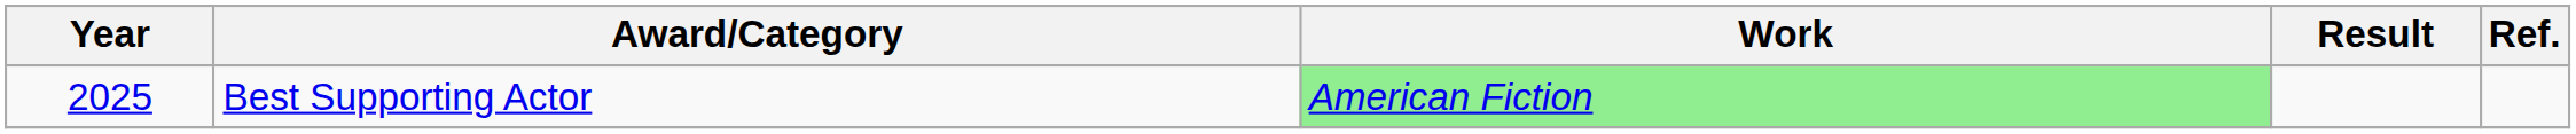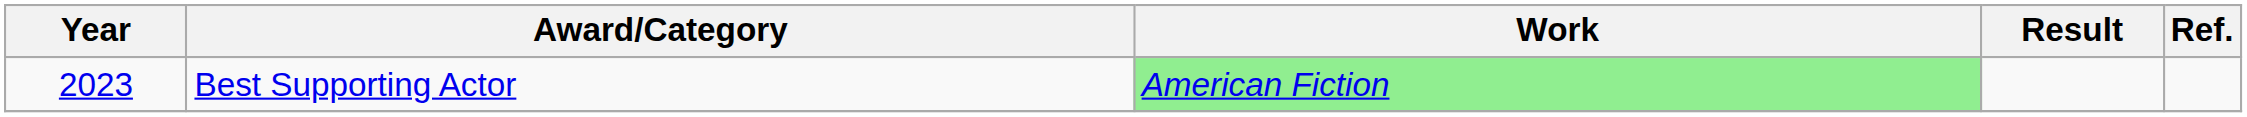 <table class=wikitable>
 <tr>
 <th scope="col" style="width:5em;">Year</th>
 <th scope="col" style="width:28em;">Award/Category</th>
 <th scope="col" style="width:25em;">Work</th>
 <th scope="col" style="width:5em;">Result</th>
 <th>Ref.</th>
 </tr>
 <tr>
-<td style="text-align:center;"><a href='#'>2025</a></td>
+<td style="text-align:center;"><a href='#'>2023</a></td>
 <td><a href='#'>Best Supporting Actor</a></td>
 <td style="background: lightgreen;"><em><a href='#'>American Fiction</a></em></td>
 <td></td>
 <td></td>
 </tr>
 <tr>
 </tr>
 </table>
